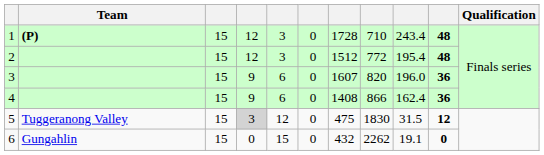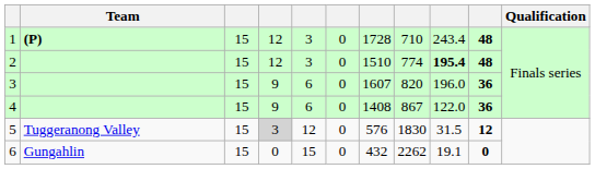 <table class="wikitable" style="text-align:center; margin-bottom:0">
 <tr>
 <th style="width:10px"></th>
 <th style="width:35%;">Team</th>
 <th style="width:30px;"></th>
 <th style="width:30px;"></th>
 <th style="width:30px;"></th>
 <th style="width:30px;"></th>
 <th style="width:30px;"></th>
 <th style="width:30px;"></th>
 <th style="width:30px;"></th>
 <th style="width:30px;"></th>
 <th>Qualification</th>
 </tr>
 <tr style="background:#ccffcc;">
 <td>1</td>
 <td style="text-align:left;"> <strong>(P)</strong></td>
 <td>15</td>
 <td>12</td>
 <td>3</td>
 <td>0</td>
 <td>1728</td>
 <td>710</td>
 <td>243.4</td>
 <td><strong>48</strong></td>
 <td rowspan=4>Finals series</td>
 </tr>
 <tr style="background:#ccffcc;">
 <td>2</td>
 <td style="text-align:left;"></td>
 <td>15</td>
 <td>12</td>
 <td>3</td>
 <td>0</td>
-<td>1512</td>
-<td>772</td>
-<td>195.4</td>
+<td>1510</td>
+<td>774</td>
+<td><strong>195.4</strong></td>
 <td><strong>48</strong></td>
 </tr>
 <tr style="background:#ccffcc;">
 <td>3</td>
 <td style="text-align:left;"></td>
 <td>15</td>
 <td>9</td>
 <td>6</td>
 <td>0</td>
 <td>1607</td>
 <td>820</td>
 <td>196.0</td>
 <td><strong>36</strong></td>
 </tr>
 <tr style="background:#ccffcc;">
 <td>4</td>
 <td style="text-align:left;"></td>
 <td>15</td>
 <td>9</td>
 <td>6</td>
 <td>0</td>
 <td>1408</td>
-<td>866</td>
-<td>162.4</td>
+<td>867</td>
+<td>122.0</td>
 <td><strong>36</strong></td>
 </tr>
 <tr>
 <td>5</td>
 <td style="text-align:left;"><a href='#'>Tuggeranong Valley</a></td>
 <td>15</td>
 <td style="background: lightgrey;">3</td>
 <td>12</td>
 <td>0</td>
-<td>475</td>
+<td>576</td>
 <td>1830</td>
 <td>31.5</td>
 <td><strong>12</strong></td>
 </tr>
 <tr>
 <td>6</td>
 <td style="text-align:left;"><a href='#'>Gungahlin</a></td>
 <td>15</td>
 <td>0</td>
 <td>15</td>
 <td>0</td>
 <td>432</td>
 <td>2262</td>
 <td>19.1</td>
 <td><strong>0</strong></td>
 </tr>
 </table>
